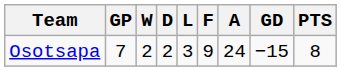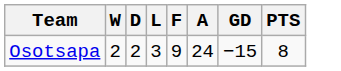 <table class="wikitable" style="text-align:center;">
 <tr>
 <th>Team</th>
-<th>GP</th>
 <th>W</th>
 <th>D</th>
 <th>L</th>
 <th>F</th>
 <th>A</th>
 <th>GD</th>
 <th>PTS</th>
 </tr>
 <tr style="">
 <td><a href='#'>Osotsapa</a></td>
-<td>7</td>
 <td>2</td>
 <td>2</td>
 <td>3</td>
 <td>9</td>
 <td>24</td>
 <td>−15</td>
 <td>8</td>
 </tr>
 </table>
